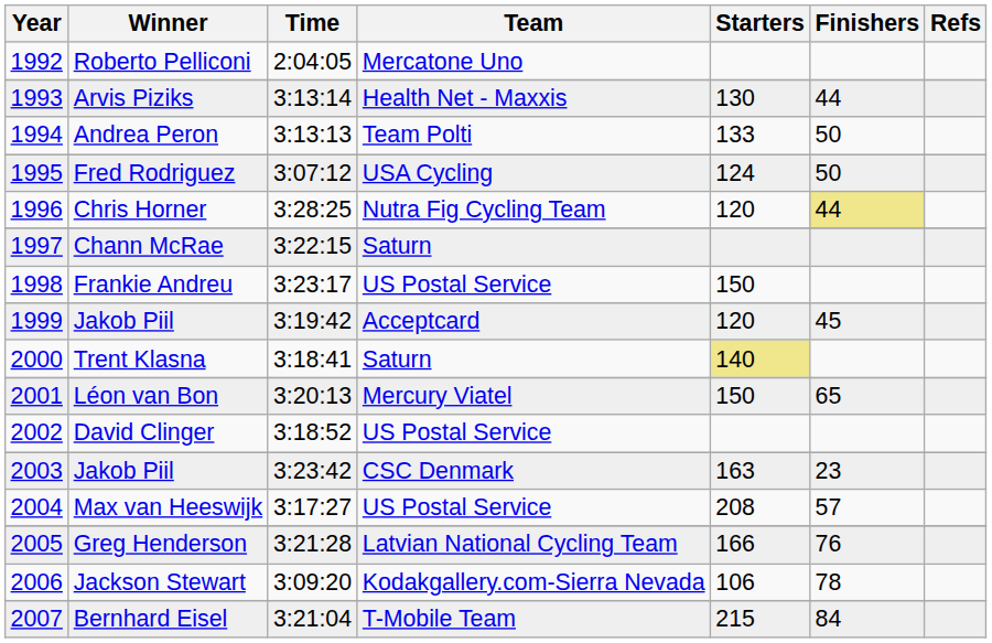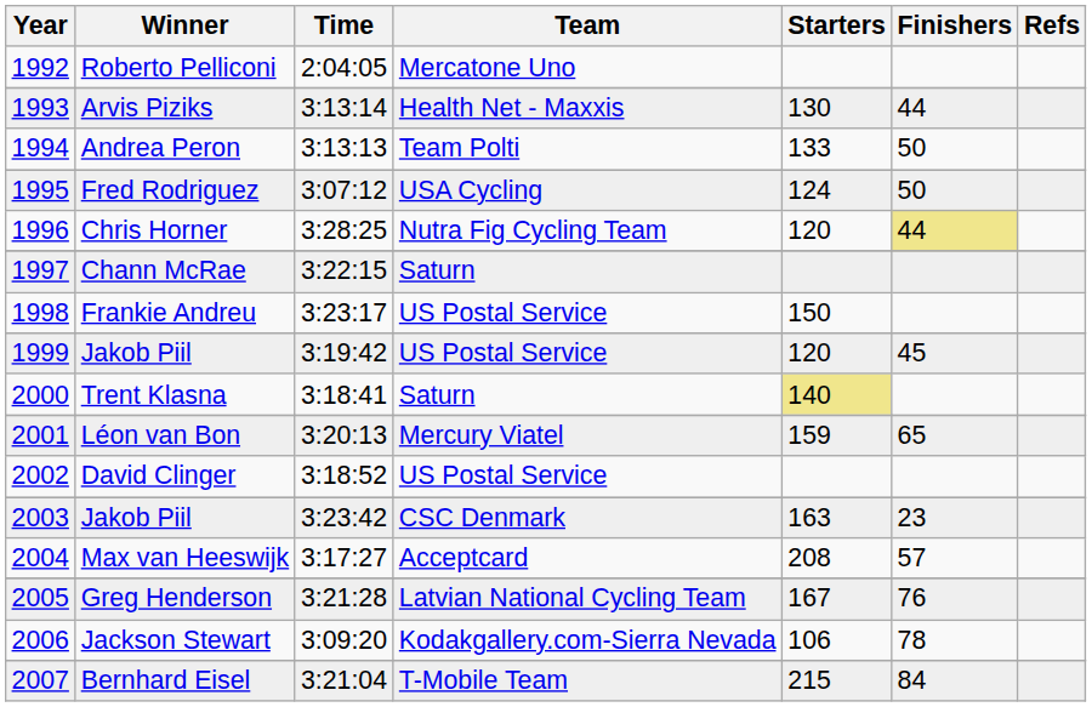 <table class = "wikitable sortable">
 <tr>
 <th>Year</th>
 <th>Winner</th>
 <th>Time</th>
 <th>Team</th>
 <th>Starters</th>
 <th>Finishers</th>
 <th>Refs</th>
 </tr>
 <tr>
 <td><a href='#'>1992</a></td>
 <td> <a href='#'>Roberto Pelliconi</a></td>
 <td>2:04:05</td>
 <td><a href='#'>Mercatone Uno</a></td>
 <td></td>
 <td></td>
 <td></td>
 </tr>
 <tr>
 </tr>
 <tr bgcolor="#efefef">
 <td><a href='#'>1993</a></td>
 <td> <a href='#'>Arvis Piziks</a></td>
 <td>3:13:14</td>
 <td><a href='#'>Health Net - Maxxis</a></td>
 <td>130</td>
 <td>44</td>
 <td></td>
 </tr>
 <tr>
 <td><a href='#'>1994</a></td>
 <td> <a href='#'>Andrea Peron</a></td>
 <td>3:13:13</td>
 <td><a href='#'>Team Polti</a></td>
 <td>133</td>
 <td>50</td>
 <td></td>
 </tr>
 <tr>
 </tr>
 <tr bgcolor="#efefef">
 <td><a href='#'>1995</a></td>
 <td> <a href='#'>Fred Rodriguez</a></td>
 <td>3:07:12</td>
 <td><a href='#'>USA Cycling</a></td>
 <td>124</td>
 <td>50</td>
 <td></td>
 </tr>
 <tr>
 <td><a href='#'>1996</a></td>
 <td> <a href='#'>Chris Horner</a></td>
 <td>3:28:25</td>
 <td><a href='#'>Nutra Fig Cycling Team</a></td>
 <td>120</td>
 <td style="background: khaki;">44</td>
 <td></td>
 </tr>
 <tr>
 </tr>
 <tr bgcolor="#efefef">
 <td><a href='#'>1997</a></td>
 <td> <a href='#'>Chann McRae</a></td>
 <td>3:22:15</td>
 <td><a href='#'>Saturn</a></td>
 <td></td>
 <td></td>
 <td></td>
 </tr>
 <tr>
 <td><a href='#'>1998</a></td>
 <td> <a href='#'>Frankie Andreu</a></td>
 <td>3:23:17</td>
 <td><a href='#'>US Postal Service</a></td>
 <td>150</td>
 <td></td>
 <td></td>
 </tr>
 <tr>
 </tr>
 <tr bgcolor="#efefef">
 <td><a href='#'>1999</a></td>
 <td> <a href='#'>Jakob Piil</a></td>
 <td>3:19:42</td>
-<td><a href='#'>Acceptcard</a></td>
+<td><a href='#'>US Postal Service</a></td>
 <td>120</td>
 <td>45</td>
 <td></td>
 </tr>
 <tr>
 <td><a href='#'>2000</a></td>
 <td> <a href='#'>Trent Klasna</a></td>
 <td>3:18:41</td>
 <td><a href='#'>Saturn</a></td>
 <td style="background: khaki;">140</td>
 <td></td>
 <td></td>
 </tr>
 <tr>
 </tr>
 <tr bgcolor="#efefef">
 <td><a href='#'>2001</a></td>
 <td> <a href='#'>Léon van Bon</a></td>
 <td>3:20:13</td>
 <td><a href='#'>Mercury Viatel</a></td>
-<td>150</td>
+<td>159</td>
 <td>65</td>
 <td></td>
 </tr>
 <tr>
 <td><a href='#'>2002</a></td>
 <td> <a href='#'>David Clinger</a></td>
 <td>3:18:52</td>
 <td><a href='#'>US Postal Service</a></td>
 <td></td>
 <td></td>
 <td></td>
 </tr>
 <tr>
 </tr>
 <tr bgcolor="#efefef">
 <td><a href='#'>2003</a></td>
 <td> <a href='#'>Jakob Piil</a></td>
 <td>3:23:42</td>
 <td><a href='#'>CSC Denmark</a></td>
 <td>163</td>
 <td>23</td>
 <td></td>
 </tr>
 <tr>
 <td><a href='#'>2004</a></td>
 <td> <a href='#'>Max van Heeswijk</a></td>
 <td>3:17:27</td>
-<td><a href='#'>US Postal Service</a></td>
+<td><a href='#'>Acceptcard</a></td>
 <td>208</td>
 <td>57</td>
 <td></td>
 </tr>
 <tr>
 </tr>
 <tr bgcolor="#efefef">
 <td><a href='#'>2005</a></td>
 <td> <a href='#'>Greg Henderson</a></td>
 <td>3:21:28</td>
 <td><a href='#'>Latvian National Cycling Team</a></td>
-<td>166</td>
+<td>167</td>
 <td>76</td>
 <td></td>
 </tr>
 <tr>
 <td><a href='#'>2006</a></td>
 <td> <a href='#'>Jackson Stewart</a></td>
 <td>3:09:20</td>
 <td><a href='#'>Kodakgallery.com-Sierra Nevada</a></td>
 <td>106</td>
 <td>78</td>
 <td></td>
 </tr>
 <tr>
 </tr>
 <tr bgcolor="#efefef">
 <td><a href='#'>2007</a></td>
 <td> <a href='#'>Bernhard Eisel</a></td>
 <td>3:21:04</td>
 <td><a href='#'>T-Mobile Team</a></td>
 <td>215</td>
 <td>84</td>
 <td></td>
 </tr>
 </table>
